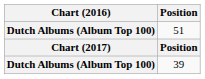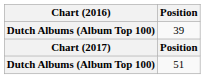 <table class="wikitable plainrowheaders" style="text-align:center">
 <tr>
 <th>Chart (2016)</th>
 <th>Position</th>
 </tr>
 <tr>
 <th scope="row">Dutch Albums (Album Top 100)</th>
-<td>51</td>
+<td>39</td>
 </tr>
 <tr>
 <th>Chart (2017)</th>
 <th>Position</th>
 </tr>
 <tr>
 <th scope="row">Dutch Albums (Album Top 100)</th>
-<td>39</td>
+<td>51</td>
 </tr>
 </table>
